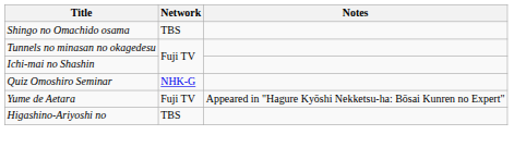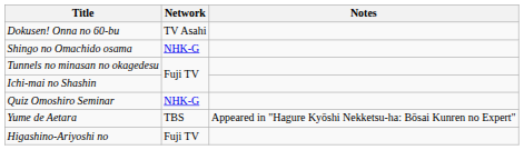 <table class="wikitable">
 <tr>
 <th>Title</th>
 <th>Network</th>
 <th>Notes</th>
 </tr>
 <tr>
+<td><em>Dokusen! Onna no 60-bu</em></td>
+<td>TV Asahi</td>
+<td></td>
+</tr>
+<tr>
 <td><em>Shingo no Omachido osama</em></td>
-<td>TBS</td>
+<td><a href='#'>NHK-G</a></td>
 <td></td>
 </tr>
 <tr>
 <td><em>Tunnels no minasan no okagedesu</em></td>
 <td rowspan="2">Fuji TV</td>
 <td></td>
 </tr>
 <tr>
 <td><em>Ichi-mai no Shashin</em></td>
 <td></td>
 </tr>
 <tr>
 <td><em>Quiz Omoshiro Seminar</em></td>
 <td><a href='#'>NHK-G</a></td>
 <td></td>
 </tr>
 <tr>
 <td><em>Yume de Aetara</em></td>
-<td>Fuji TV</td>
+<td>TBS</td>
 <td>Appeared in "Hagure Kyōshi Nekketsu-ha: Bōsai Kunren no Expert"</td>
 </tr>
 <tr>
 <td><em>Higashino-Ariyoshi no </em></td>
-<td>TBS</td>
+<td>Fuji TV</td>
 <td></td>
 </tr>
 </table>
